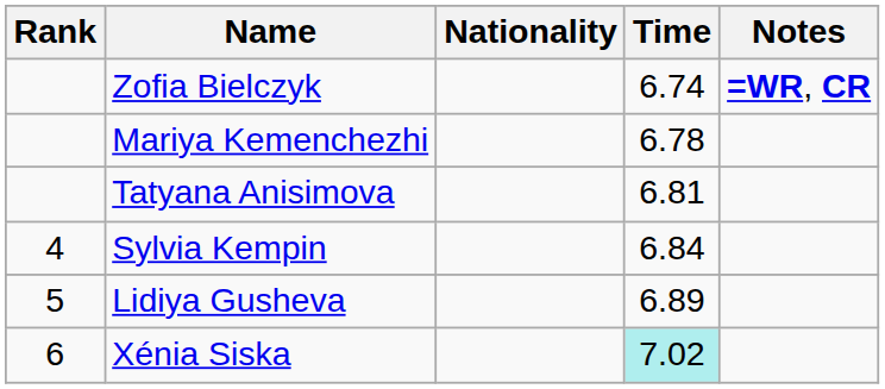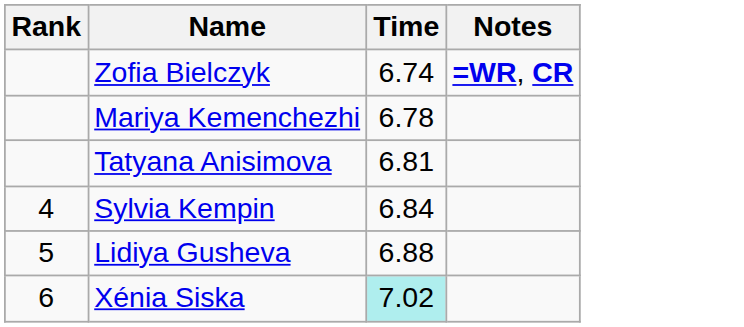 <table class="wikitable sortable" style="text-align:center">
 <tr>
 <th>Rank</th>
 <th>Name</th>
-<th>Nationality</th>
 <th>Time</th>
 <th>Notes</th>
 </tr>
 <tr>
 <td></td>
 <td align="left"><a href='#'>Zofia Bielczyk</a></td>
-<td align=left></td>
 <td>6.74</td>
 <td><strong><a href='#'>=WR</a></strong>,  <strong><a href='#'>CR</a></strong></td>
 </tr>
 <tr>
 <td></td>
 <td align="left"><a href='#'>Mariya Kemenchezhi</a></td>
-<td align=left></td>
 <td>6.78</td>
 <td></td>
 </tr>
 <tr>
 <td></td>
 <td align="left"><a href='#'>Tatyana Anisimova</a></td>
-<td align=left></td>
 <td>6.81</td>
 <td></td>
 </tr>
 <tr>
 <td>4</td>
 <td align="left"><a href='#'>Sylvia Kempin</a></td>
-<td align=left></td>
 <td>6.84</td>
 <td></td>
 </tr>
 <tr>
 <td>5</td>
 <td align="left"><a href='#'>Lidiya Gusheva</a></td>
-<td align=left></td>
-<td>6.89</td>
+<td>6.88</td>
 <td></td>
 </tr>
 <tr>
 <td>6</td>
 <td align="left"><a href='#'>Xénia Siska</a></td>
-<td align=left></td>
 <td style="background: paleturquoise;">7.02</td>
 <td></td>
 </tr>
 </table>
